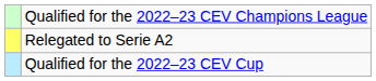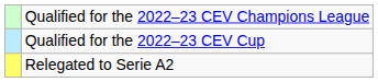 <table class="wikitable" style="text-align: left;">
 <tr>
 <td width=10px bgcolor=#CCFFCC></td>
 <td>Qualified for the <a href='#'>2022–23 CEV Champions League</a></td>
 </tr>
 <tr>
+<td width=10px bgcolor=#BBEBFF></td>
+<td>Qualified for the <a href='#'>2022–23 CEV Cup</a></td>
+</tr>
+<tr>
 <td width=10px bgcolor=#FFFF66></td>
 <td>Relegated to Serie A2</td>
 </tr>
-<tr>
-<td width=10px bgcolor=#BBEBFF></td>
-<td>Qualified for the <a href='#'>2022–23 CEV Cup</a></td>
-</tr>
 </table>
